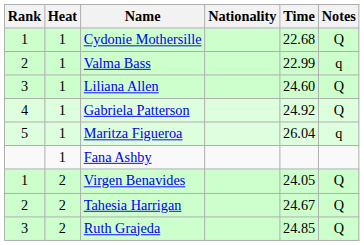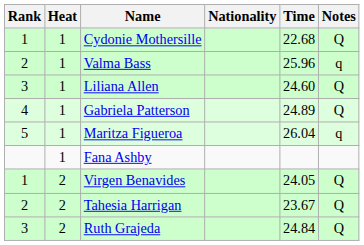 <table class="wikitable sortable" style="text-align:center;font-size:95%">
 <tr>
 <th>Rank</th>
 <th>Heat</th>
 <th>Name</th>
 <th>Nationality</th>
 <th>Time</th>
 <th>Notes</th>
 </tr>
 <tr bgcolor=ccffcc>
 <td>1</td>
 <td>1</td>
 <td align=left><a href='#'>Cydonie Mothersille</a></td>
 <td align=left></td>
 <td>22.68</td>
 <td>Q</td>
 </tr>
 <tr bgcolor=ccffcc>
 <td>2</td>
 <td>1</td>
 <td align=left><a href='#'>Valma Bass</a></td>
 <td align=left></td>
-<td>22.99</td>
+<td>25.96</td>
 <td>q</td>
 </tr>
 <tr bgcolor=ccffcc>
 <td>3</td>
 <td>1</td>
 <td align=left><a href='#'>Liliana Allen</a></td>
 <td align=left></td>
 <td>24.60</td>
 <td>Q</td>
 </tr>
 <tr bgcolor=ddffdd>
 <td>4</td>
 <td>1</td>
 <td align=left><a href='#'>Gabriela Patterson</a></td>
 <td align=left></td>
-<td>24.92</td>
+<td>24.89</td>
 <td>Q</td>
 </tr>
 <tr bgcolor=ddffdd>
 <td>5</td>
 <td>1</td>
 <td align=left><a href='#'>Maritza Figueroa</a></td>
 <td align=left></td>
 <td>26.04</td>
 <td>q</td>
 </tr>
 <tr>
 <td></td>
 <td>1</td>
 <td align=left><a href='#'>Fana Ashby</a></td>
 <td align=left></td>
 <td></td>
 <td></td>
 </tr>
 <tr bgcolor=ccffcc>
 <td>1</td>
 <td>2</td>
 <td align=left><a href='#'>Virgen Benavides</a></td>
 <td align=left></td>
 <td>24.05</td>
 <td>Q</td>
 </tr>
 <tr bgcolor=ccffcc>
 <td>2</td>
 <td>2</td>
 <td align=left><a href='#'>Tahesia Harrigan</a></td>
 <td align=left></td>
-<td>24.67</td>
+<td>23.67</td>
 <td>Q</td>
 </tr>
 <tr bgcolor=ccffcc>
 <td>3</td>
 <td>2</td>
 <td align=left><a href='#'>Ruth Grajeda</a></td>
 <td align=left></td>
-<td>24.85</td>
+<td>24.84</td>
 <td>Q</td>
 </tr>
 </table>
